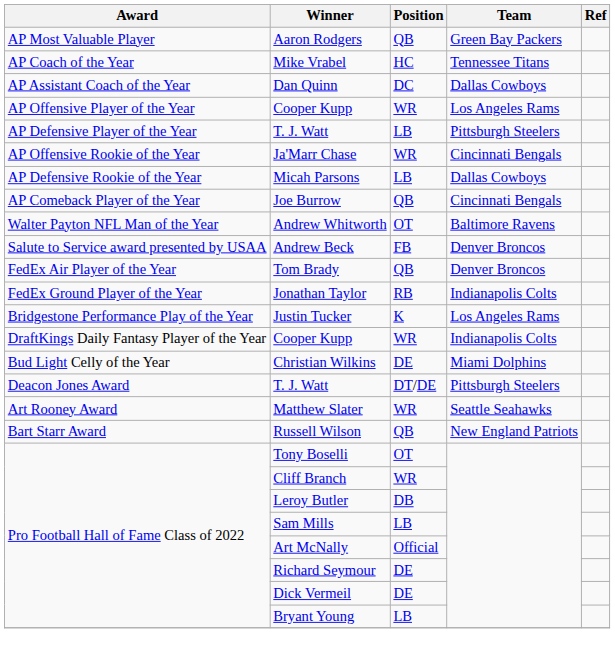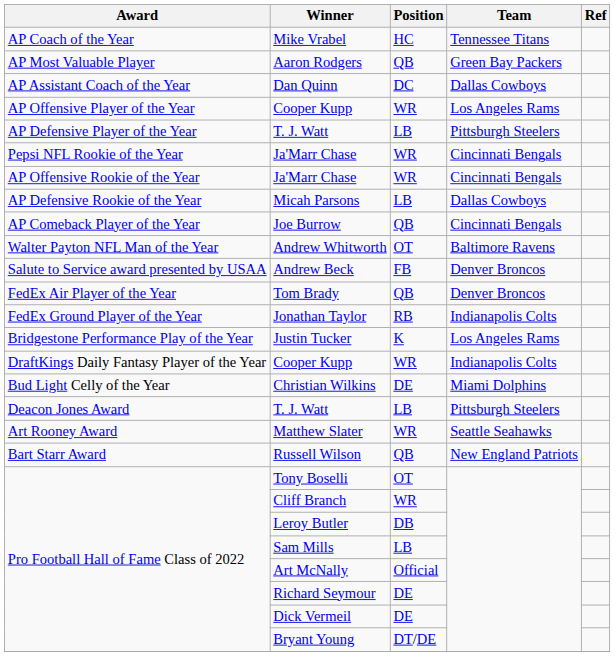 <table class="wikitable source">
 <tr>
 <th>Award</th>
 <th>Winner</th>
 <th>Position</th>
 <th>Team</th>
 <th>Ref</th>
 </tr>
 <tr>
+<td><a href='#'>AP Coach of the Year</a></td>
+<td><a href='#'>Mike Vrabel</a></td>
+<td><a href='#'>HC</a></td>
+<td><a href='#'>Tennessee Titans</a></td>
+<td></td>
+</tr>
+<tr>
 <td><a href='#'>AP Most Valuable Player</a></td>
 <td><a href='#'>Aaron Rodgers</a></td>
 <td><a href='#'>QB</a></td>
 <td><a href='#'>Green Bay Packers</a></td>
-<td></td>
-</tr>
-<tr>
-<td><a href='#'>AP Coach of the Year</a></td>
-<td><a href='#'>Mike Vrabel</a></td>
-<td><a href='#'>HC</a></td>
-<td><a href='#'>Tennessee Titans</a></td>
 <td></td>
 </tr>
 <tr>
 <td><a href='#'>AP Assistant Coach of the Year</a></td>
 <td><a href='#'>Dan Quinn</a></td>
 <td><a href='#'>DC</a></td>
 <td><a href='#'>Dallas Cowboys</a></td>
 <td></td>
 </tr>
 <tr>
 <td><a href='#'>AP Offensive Player of the Year</a></td>
 <td><a href='#'>Cooper Kupp</a></td>
 <td><a href='#'>WR</a></td>
 <td><a href='#'>Los Angeles Rams</a></td>
 <td></td>
 </tr>
 <tr>
 <td><a href='#'>AP Defensive Player of the Year</a></td>
 <td><a href='#'>T. J. Watt</a></td>
 <td><a href='#'>LB</a></td>
 <td><a href='#'>Pittsburgh Steelers</a></td>
+<td></td>
+</tr>
+<tr>
+<td><a href='#'>Pepsi NFL Rookie of the Year</a></td>
+<td><a href='#'>Ja'Marr Chase</a></td>
+<td><a href='#'>WR</a></td>
+<td><a href='#'>Cincinnati Bengals</a></td>
 <td></td>
 </tr>
 <tr>
 <td><a href='#'>AP Offensive Rookie of the Year</a></td>
 <td><a href='#'>Ja'Marr Chase</a></td>
 <td><a href='#'>WR</a></td>
 <td><a href='#'>Cincinnati Bengals</a></td>
 <td></td>
 </tr>
 <tr>
 <td><a href='#'>AP Defensive Rookie of the Year</a></td>
 <td><a href='#'>Micah Parsons</a></td>
 <td><a href='#'>LB</a></td>
 <td><a href='#'>Dallas Cowboys</a></td>
 <td></td>
 </tr>
 <tr>
 <td><a href='#'>AP Comeback Player of the Year</a></td>
 <td><a href='#'>Joe Burrow</a></td>
 <td><a href='#'>QB</a></td>
 <td><a href='#'>Cincinnati Bengals</a></td>
 <td></td>
 </tr>
 <tr>
 <td><a href='#'>Walter Payton NFL Man of the Year</a></td>
 <td><a href='#'>Andrew Whitworth</a></td>
 <td><a href='#'>OT</a></td>
 <td><a href='#'>Baltimore Ravens</a></td>
 <td></td>
 </tr>
 <tr>
 <td><a href='#'>Salute to Service award presented by USAA</a></td>
 <td><a href='#'>Andrew Beck</a></td>
 <td><a href='#'>FB</a></td>
 <td><a href='#'>Denver Broncos</a></td>
 <td></td>
 </tr>
 <tr>
 <td><a href='#'>FedEx Air Player of the Year</a></td>
 <td><a href='#'>Tom Brady</a></td>
 <td><a href='#'>QB</a></td>
 <td><a href='#'>Denver Broncos</a></td>
 <td></td>
 </tr>
 <tr>
 <td><a href='#'>FedEx Ground Player of the Year</a></td>
 <td><a href='#'>Jonathan Taylor</a></td>
 <td><a href='#'>RB</a></td>
 <td><a href='#'>Indianapolis Colts</a></td>
 <td></td>
 </tr>
 <tr>
 <td><a href='#'>Bridgestone Performance Play of the Year</a></td>
 <td><a href='#'>Justin Tucker</a></td>
 <td><a href='#'>K</a></td>
 <td><a href='#'>Los Angeles Rams</a></td>
 <td></td>
 </tr>
 <tr>
 <td><a href='#'>DraftKings</a> Daily Fantasy Player of the Year</td>
 <td><a href='#'>Cooper Kupp</a></td>
 <td><a href='#'>WR</a></td>
 <td><a href='#'>Indianapolis Colts</a></td>
 <td></td>
 </tr>
 <tr>
 <td><a href='#'>Bud Light</a> Celly of the Year</td>
 <td><a href='#'>Christian Wilkins</a></td>
 <td><a href='#'>DE</a></td>
 <td><a href='#'>Miami Dolphins</a></td>
 <td></td>
 </tr>
 <tr>
 <td><a href='#'>Deacon Jones Award</a></td>
 <td><a href='#'>T. J. Watt</a></td>
-<td><a href='#'>DT</a>/<a href='#'>DE</a></td>
+<td><a href='#'>LB</a></td>
 <td><a href='#'>Pittsburgh Steelers</a></td>
 <td></td>
 </tr>
 <tr>
 <td><a href='#'>Art Rooney Award</a></td>
 <td><a href='#'>Matthew Slater</a></td>
 <td><a href='#'>WR</a></td>
 <td><a href='#'>Seattle Seahawks</a></td>
 <td></td>
 </tr>
 <tr>
 <td><a href='#'>Bart Starr Award</a></td>
 <td><a href='#'>Russell Wilson</a></td>
 <td><a href='#'>QB</a></td>
 <td><a href='#'>New England Patriots</a></td>
 <td></td>
 </tr>
 <tr>
 <td rowspan="8"><a href='#'>Pro Football Hall of Fame</a> Class of 2022</td>
 <td><a href='#'>Tony Boselli</a></td>
 <td><a href='#'>OT</a></td>
 <td rowspan="8"></td>
 <td></td>
 </tr>
 <tr>
 <td><a href='#'>Cliff Branch</a></td>
 <td><a href='#'>WR</a></td>
 <td></td>
 </tr>
 <tr>
 <td><a href='#'>Leroy Butler</a></td>
 <td><a href='#'>DB</a></td>
 <td></td>
 </tr>
 <tr>
 <td><a href='#'>Sam Mills</a></td>
 <td><a href='#'>LB</a></td>
 <td></td>
 </tr>
 <tr>
 <td><a href='#'>Art McNally</a></td>
 <td><a href='#'>Official</a></td>
 <td></td>
 </tr>
 <tr>
 <td><a href='#'>Richard Seymour</a></td>
 <td><a href='#'>DE</a></td>
 <td></td>
 </tr>
 <tr>
 <td><a href='#'>Dick Vermeil</a></td>
 <td><a href='#'>DE</a></td>
 <td></td>
 </tr>
 <tr>
 <td><a href='#'>Bryant Young</a></td>
-<td><a href='#'>LB</a></td>
+<td><a href='#'>DT</a>/<a href='#'>DE</a></td>
 <td></td>
 </tr>
 <tr>
 </tr>
 </table>
